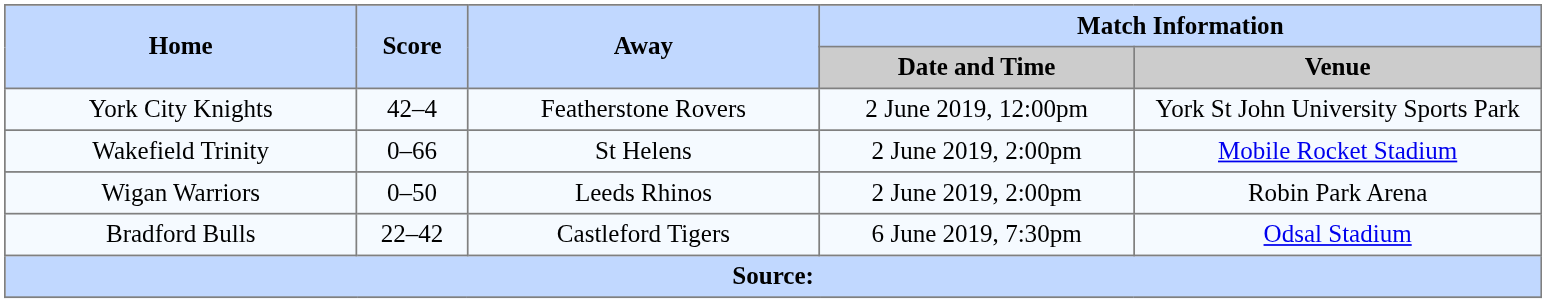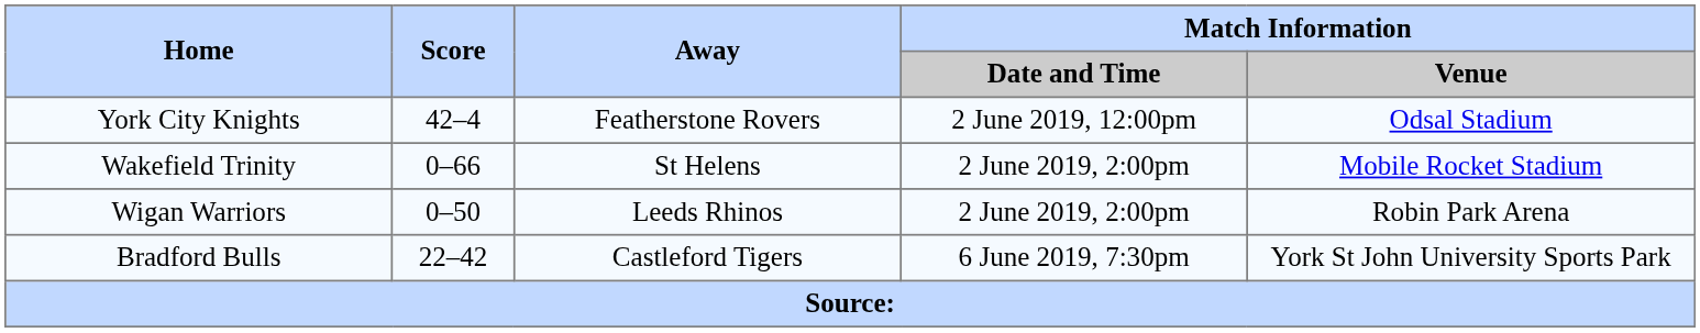 <table border=1 style="border-collapse:collapse; font-size:90%; text-align:center;" cellpadding=3 cellspacing=0 width=100%>
 <tr bgcolor=#C1D8FF>
 <th rowspan=2 width=19%>Home</th>
 <th rowspan=2 width=6%>Score</th>
 <th rowspan=2 width=19%>Away</th>
 <th colspan=2>Match Information</th>
 </tr>
 <tr bgcolor=#CCCCCC>
 <th width=17%>Date and Time</th>
 <th width=22%>Venue</th>
 </tr>
 <tr bgcolor=#F5FAFF>
 <td> York City Knights</td>
 <td>42–4</td>
 <td> Featherstone Rovers</td>
 <td>2 June 2019, 12:00pm</td>
-<td>York St John University Sports Park</td>
+<td><a href='#'>Odsal Stadium</a></td>
 </tr>
 <tr bgcolor=#F5FAFF>
 <td> Wakefield Trinity</td>
 <td>0–66</td>
 <td> St Helens</td>
 <td>2 June 2019, 2:00pm</td>
 <td><a href='#'>Mobile Rocket Stadium</a></td>
 </tr>
 <tr bgcolor=#F5FAFF>
 <td> Wigan Warriors</td>
 <td>0–50</td>
 <td> Leeds Rhinos</td>
 <td>2 June 2019, 2:00pm</td>
 <td>Robin Park Arena</td>
 </tr>
 <tr bgcolor=#F5FAFF>
 <td> Bradford Bulls</td>
 <td>22–42</td>
 <td> Castleford Tigers</td>
 <td>6 June 2019, 7:30pm</td>
-<td><a href='#'>Odsal Stadium</a></td>
+<td>York St John University Sports Park</td>
 </tr>
 <tr style="background:#c1d8ff;">
 <th colspan=6>Source:</th>
 </tr>
 </table>
